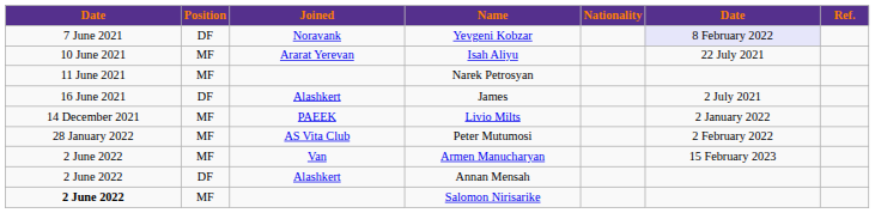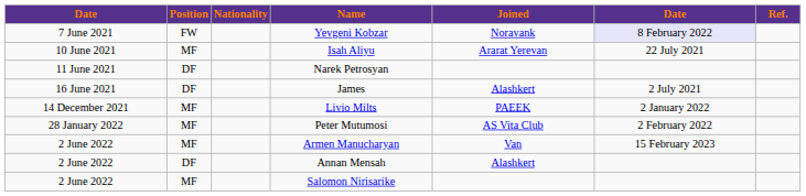 <table class="wikitable"  style="text-align:center; font-size:90%; ">
 <tr>
 <th style="background:#55308D; color:#FF7F00; width:200px;">Date</th>
 <th style="background:#55308D; color:#FF7F00; width:50px;">Position</th>
+<th style="background:#55308D; color:#FF7F00; width:50px;">Nationality</th>
+<th style="background:#55308D; color:#FF7F00; width:200px;">Name</th>
 <th style="background:#55308D; color:#FF7F00; width:200px;">Joined</th>
-<th style="background:#55308D; color:#FF7F00; width:200px;">Name</th>
-<th style="background:#55308D; color:#FF7F00; width:50px;">Nationality</th>
 <th style="background:#55308D; color:#FF7F00; width:200px;">Date</th>
 <th style="background:#55308D; color:#FF7F00; width:50px;">Ref.</th>
 </tr>
 <tr>
 <td>7 June 2021</td>
-<td>DF</td>
+<td>FW</td>
+<td></td>
+<td><a href='#'>Yevgeni Kobzar</a></td>
 <td><a href='#'>Noravank</a></td>
-<td><a href='#'>Yevgeni Kobzar</a></td>
-<td></td>
 <td style="background: lavender;">8 February 2022</td>
 <td></td>
 </tr>
 <tr>
 <td>10 June 2021</td>
 <td>MF</td>
+<td></td>
+<td><a href='#'>Isah Aliyu</a></td>
 <td><a href='#'>Ararat Yerevan</a></td>
-<td><a href='#'>Isah Aliyu</a></td>
-<td></td>
 <td>22 July 2021</td>
 <td></td>
 </tr>
 <tr>
 <td>11 June 2021</td>
-<td>MF</td>
+<td>DF</td>
 <td></td>
 <td>Narek Petrosyan</td>
 <td></td>
 <td></td>
 <td></td>
 </tr>
 <tr>
 <td>16 June 2021</td>
 <td>DF</td>
+<td></td>
+<td>James</td>
 <td><a href='#'>Alashkert</a></td>
-<td>James</td>
-<td></td>
 <td>2 July 2021</td>
 <td></td>
 </tr>
 <tr>
 <td>14 December 2021</td>
 <td>MF</td>
+<td></td>
+<td><a href='#'>Livio Milts</a></td>
 <td><a href='#'>PAEEK</a></td>
-<td><a href='#'>Livio Milts</a></td>
-<td></td>
 <td>2 January 2022</td>
 <td></td>
 </tr>
 <tr>
 <td>28 January 2022</td>
 <td>MF</td>
+<td></td>
+<td>Peter Mutumosi</td>
 <td><a href='#'>AS Vita Club</a></td>
-<td>Peter Mutumosi</td>
-<td></td>
 <td>2 February 2022</td>
 <td></td>
 </tr>
 <tr>
 <td>2 June 2022</td>
 <td>MF</td>
+<td></td>
+<td><a href='#'>Armen Manucharyan</a></td>
 <td><a href='#'>Van</a></td>
-<td><a href='#'>Armen Manucharyan</a></td>
-<td></td>
 <td>15 February 2023</td>
 <td></td>
 </tr>
 <tr>
 <td>2 June 2022</td>
 <td>DF</td>
+<td></td>
+<td>Annan Mensah</td>
 <td><a href='#'>Alashkert</a></td>
-<td>Annan Mensah</td>
-<td></td>
 <td></td>
 <td></td>
 </tr>
 <tr>
-<td><strong>2 June 2022</strong></td>
+<td>2 June 2022</td>
 <td>MF</td>
 <td></td>
 <td><a href='#'>Salomon Nirisarike</a></td>
 <td></td>
 <td></td>
 <td></td>
 </tr>
 </table>
